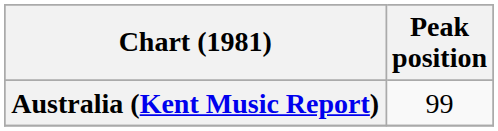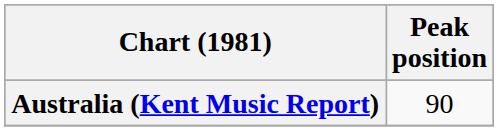 <table class="wikitable plainrowheaders">
 <tr>
 <th scope="col">Chart (1981)</th>
 <th scope="col">Peak<br>position</th>
 </tr>
 <tr>
 <th scope=row>Australia (<a href='#'>Kent Music Report</a>)</th>
-<td style="text-align:center;">99</td>
+<td style="text-align:center;">90</td>
 </tr>
 <tr>
 </tr>
 </table>
